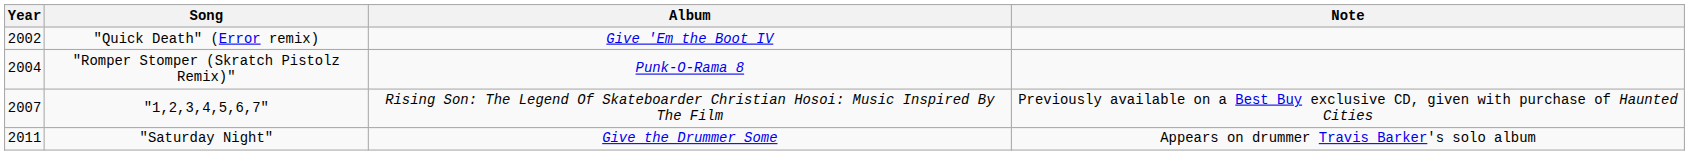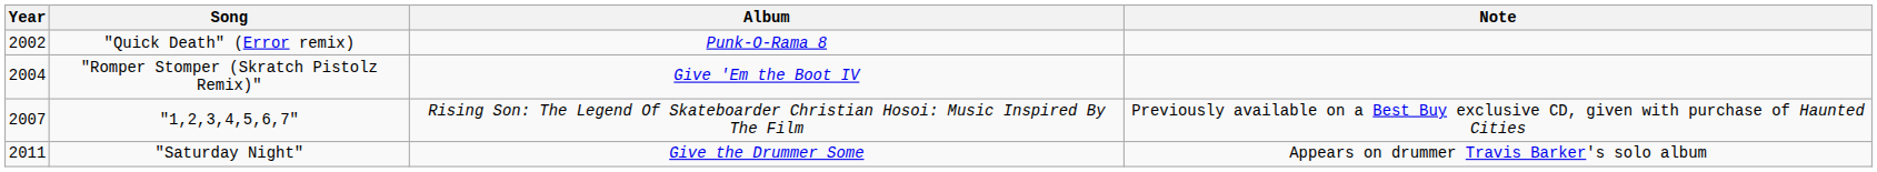 <table class="wikitable" style="text-align:center">
 <tr>
 <th>Year</th>
 <th>Song</th>
 <th>Album</th>
 <th>Note</th>
 </tr>
 <tr>
 <td>2002</td>
 <td>"Quick Death" (<a href='#'>Error</a> remix)</td>
-<td><em><a href='#'>Give 'Em the Boot IV</a></em></td>
+<td><em><a href='#'>Punk-O-Rama 8</a></em></td>
 <td></td>
 </tr>
 <tr>
 <td>2004</td>
 <td>"Romper Stomper (Skratch Pistolz Remix)"</td>
-<td><em><a href='#'>Punk-O-Rama 8</a></em></td>
+<td><em><a href='#'>Give 'Em the Boot IV</a></em></td>
 <td></td>
 </tr>
 <tr>
 <td>2007</td>
 <td>"1,2,3,4,5,6,7"</td>
 <td><em>Rising Son: The Legend Of Skateboarder Christian Hosoi: Music Inspired By The Film</em></td>
 <td>Previously available on a <a href='#'>Best Buy</a> exclusive CD, given with purchase of <em>Haunted Cities</em></td>
 </tr>
 <tr>
 <td>2011</td>
 <td>"Saturday Night"</td>
 <td><em><a href='#'>Give the Drummer Some</a></em></td>
 <td>Appears on drummer <a href='#'>Travis Barker</a>'s solo album</td>
 </tr>
 </table>
